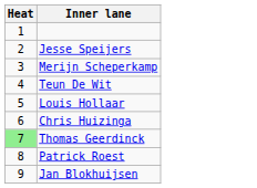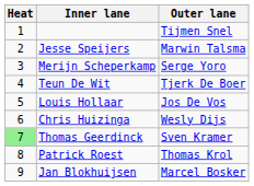 <table class="wikitable">
 <tr>
 <th>Heat</th>
 <th>Inner lane</th>
+<th>Outer lane</th>
 </tr>
 <tr>
 <td align="center">1</td>
 <td></td>
+<td><a href='#'>Tijmen Snel</a></td>
 </tr>
 <tr>
 <td align="center">2</td>
 <td><a href='#'>Jesse Speijers</a></td>
+<td><a href='#'>Marwin Talsma</a></td>
 </tr>
 <tr>
 <td align="center">3</td>
 <td><a href='#'>Merijn Scheperkamp</a></td>
+<td><a href='#'>Serge Yoro</a></td>
 </tr>
 <tr>
 <td align="center">4</td>
 <td><a href='#'>Teun De Wit</a></td>
+<td><a href='#'>Tjerk De Boer</a></td>
 </tr>
 <tr>
 <td align="center">5</td>
 <td><a href='#'>Louis Hollaar</a></td>
+<td><a href='#'>Jos De Vos</a></td>
 </tr>
 <tr>
 <td align="center">6</td>
 <td><a href='#'>Chris Huizinga</a></td>
+<td><a href='#'>Wesly Dijs</a></td>
 </tr>
 <tr>
 <td align="center" style="background: lightgreen;">7</td>
 <td><a href='#'>Thomas Geerdinck</a></td>
+<td><a href='#'>Sven Kramer</a></td>
 </tr>
 <tr>
 <td align="center">8</td>
 <td><a href='#'>Patrick Roest</a></td>
+<td><a href='#'>Thomas Krol</a></td>
 </tr>
 <tr>
 <td align="center">9</td>
 <td><a href='#'>Jan Blokhuijsen</a></td>
+<td><a href='#'>Marcel Bosker</a></td>
 </tr>
 </table>
